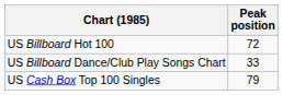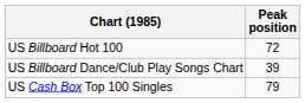 <table class="wikitable sortable">
 <tr>
 <th>Chart (1985)</th>
 <th>Peak<br>position</th>
 </tr>
 <tr>
 <td align="left">US <em>Billboard</em> Hot 100</td>
 <td style="text-align:center;">72</td>
 </tr>
 <tr>
 <td align="left">US <em>Billboard</em> Dance/Club Play Songs Chart</td>
-<td style="text-align:center;">33</td>
+<td style="text-align:center;">39</td>
 </tr>
 <tr>
 <td align="left">US <em><a href='#'>Cash Box</a></em> Top 100 Singles</td>
 <td style="text-align:center;">79</td>
 </tr>
 </table>
